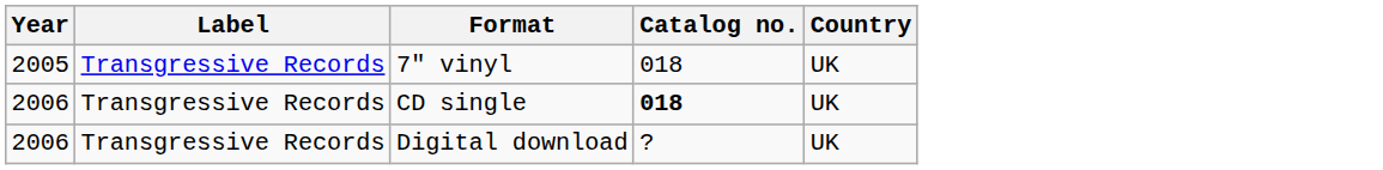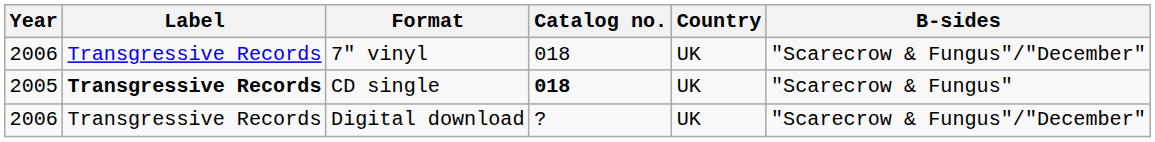 <table class="wikitable">
 <tr>
 <th>Year</th>
 <th>Label</th>
 <th>Format</th>
 <th>Catalog no.</th>
 <th>Country</th>
+<th>B-sides</th>
 </tr>
 <tr>
-<td>2005</td>
+<td>2006</td>
 <td><a href='#'>Transgressive Records</a></td>
 <td>7" vinyl</td>
 <td>018</td>
 <td>UK</td>
+<td>"Scarecrow & Fungus"/"December"</td>
 </tr>
 <tr>
-<td>2006</td>
-<td>Transgressive Records</td>
+<td>2005</td>
+<td><strong>Transgressive Records</strong></td>
 <td>CD single</td>
 <td><strong>018</strong></td>
 <td>UK</td>
+<td>"Scarecrow & Fungus"</td>
 </tr>
 <tr>
 <td>2006</td>
 <td>Transgressive Records</td>
 <td>Digital download</td>
 <td>?</td>
 <td>UK</td>
+<td>"Scarecrow & Fungus"/"December"</td>
 </tr>
 </table>
